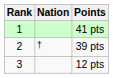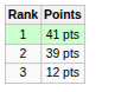 <table class="wikitable sortable" style="text-align:center">
 <tr>
 <th>Rank</th>
-<th>Nation</th>
 <th>Points</th>
 </tr>
 <tr style="background-color:#ccffcc">
 <td>1</td>
-<td align=left></td>
 <td>41 pts</td>
 </tr>
 <tr>
 <td>2</td>
-<td align=left><sup>†</sup></td>
 <td>39 pts</td>
 </tr>
 <tr>
 <td>3</td>
-<td align=left></td>
 <td>12 pts</td>
 </tr>
 </table>
